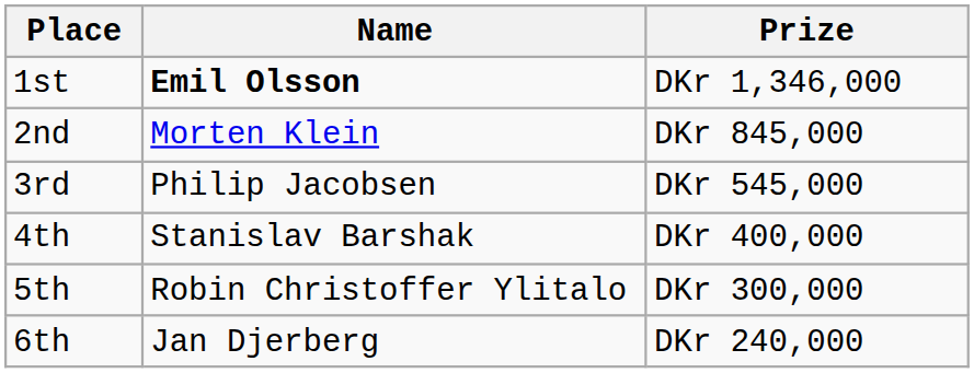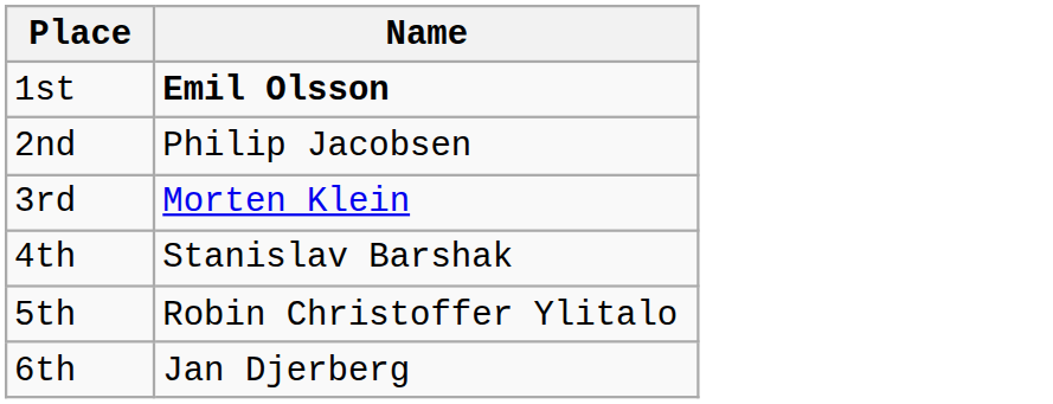 <table class="wikitable">
 <tr>
 <th style="width:50px;">Place</th>
 <th style="width:200px;">Name</th>
-<th style="width:125px;">Prize</th>
 </tr>
 <tr>
 <td>1st</td>
 <td><strong> Emil Olsson</strong></td>
-<td>DKr 1,346,000</td>
 </tr>
 <tr>
 <td>2nd</td>
-<td> <a href='#'>Morten Klein</a></td>
-<td>DKr 845,000</td>
+<td> Philip Jacobsen</td>
 </tr>
 <tr>
 <td>3rd</td>
-<td> Philip Jacobsen</td>
-<td>DKr 545,000</td>
+<td> <a href='#'>Morten Klein</a></td>
 </tr>
 <tr>
 <td>4th</td>
 <td> Stanislav Barshak</td>
-<td>DKr 400,000</td>
 </tr>
 <tr>
 <td>5th</td>
 <td> Robin Christoffer Ylitalo</td>
-<td>DKr 300,000</td>
 </tr>
 <tr>
 <td>6th</td>
 <td> Jan Djerberg</td>
-<td>DKr 240,000</td>
 </tr>
 </table>
